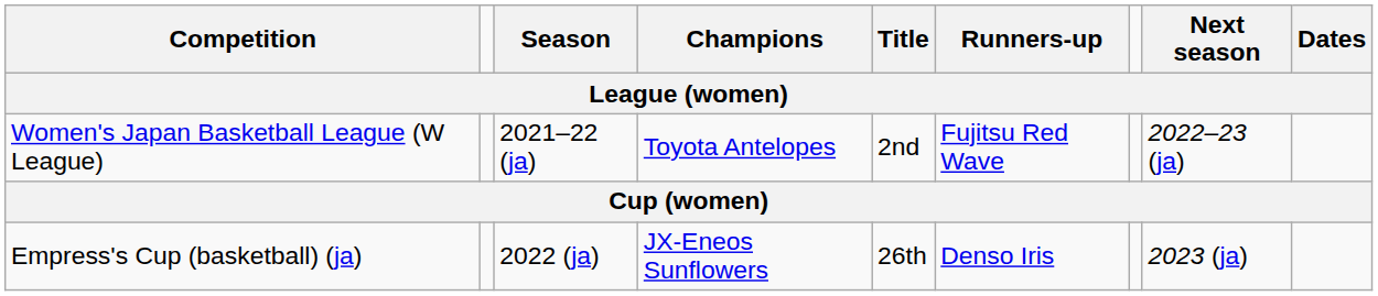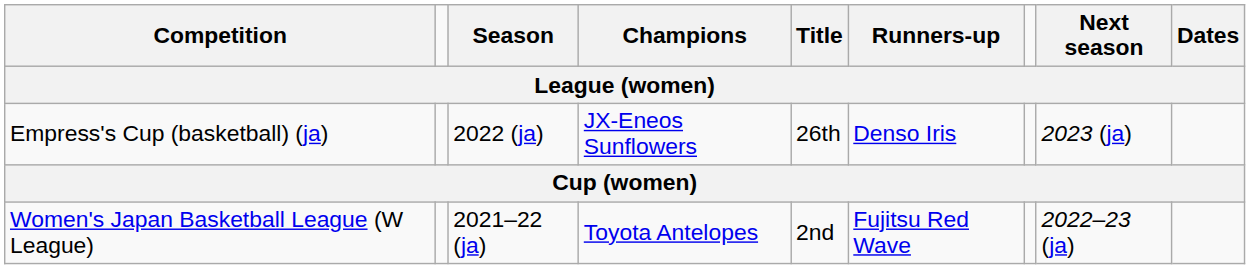 <table class="wikitable">
 <tr>
 <th>Competition</th>
 <td width="1%" rowspan=1></td>
 <th>Season</th>
 <th>Champions</th>
 <th>Title</th>
 <th>Runners-up</th>
 <td width="1%" rowspan=1></td>
 <th>Next season</th>
 <th>Dates</th>
 </tr>
 <tr>
 <th colspan=9>League (women)</th>
 </tr>
 <tr>
+<td>Empress's Cup (basketball) (<a href='#'>ja</a>)</td>
+<td width="1%" rowspan=1></td>
+<td>2022 (<a href='#'>ja</a>)</td>
+<td><a href='#'>JX-Eneos Sunflowers</a></td>
+<td>26th</td>
+<td><a href='#'>Denso Iris</a></td>
+<td width="1%" rowspan=1></td>
+<td><em>2023</em> (<a href='#'>ja</a>)</td>
+<td></td>
+</tr>
+<tr>
+<th colspan=9>Cup (women)</th>
+</tr>
+<tr>
 <td><a href='#'>Women's Japan Basketball League</a> (W League)</td>
 <td width="1%" rowspan=1></td>
 <td>2021–22 (<a href='#'>ja</a>)</td>
 <td><a href='#'>Toyota Antelopes</a></td>
 <td>2nd</td>
 <td><a href='#'>Fujitsu Red Wave</a></td>
 <td width="1%" rowspan=1></td>
 <td><em>2022–23</em> (<a href='#'>ja</a>)</td>
 <td></td>
 </tr>
-<tr>
-<th colspan=9>Cup (women)</th>
-</tr>
-<tr>
-<td>Empress's Cup (basketball) (<a href='#'>ja</a>)</td>
-<td width="1%" rowspan=1></td>
-<td>2022 (<a href='#'>ja</a>)</td>
-<td><a href='#'>JX-Eneos Sunflowers</a></td>
-<td>26th</td>
-<td><a href='#'>Denso Iris</a></td>
-<td width="1%" rowspan=1></td>
-<td><em>2023</em> (<a href='#'>ja</a>)</td>
-<td></td>
-</tr>
 </table>
